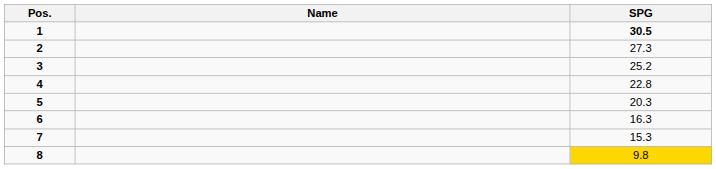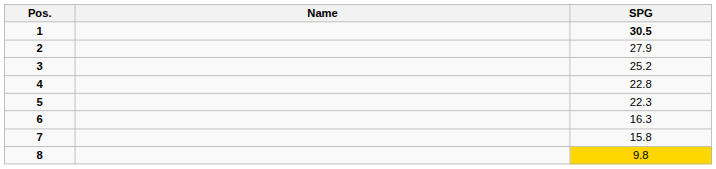 <table class="wikitable" style="width:80%;">
 <tr>
 <th style="width:10%;">Pos.</th>
 <th style="width:70%;">Name</th>
 <th style="width:20%;">SPG</th>
 </tr>
 <tr>
 <td align=center><strong>1</strong></td>
 <td><strong></strong></td>
 <td align=center><strong>30.5</strong></td>
 </tr>
 <tr>
 <td align=center><strong>2</strong></td>
 <td></td>
-<td align=center>27.3</td>
+<td align=center>27.9</td>
 </tr>
 <tr>
 <td align=center><strong>3</strong></td>
 <td></td>
 <td align=center>25.2</td>
 </tr>
 <tr>
 <td align=center><strong>4</strong></td>
 <td></td>
 <td align=center>22.8</td>
 </tr>
 <tr>
 <td align=center><strong>5</strong></td>
 <td></td>
-<td align=center>20.3</td>
+<td align=center>22.3</td>
 </tr>
 <tr>
 <td align=center><strong>6</strong></td>
 <td></td>
 <td align=center>16.3</td>
 </tr>
 <tr>
 <td align=center><strong>7</strong></td>
 <td></td>
-<td align=center>15.3</td>
+<td align=center>15.8</td>
 </tr>
 <tr>
 <td align=center><strong>8</strong></td>
 <td></td>
 <td align=center style="background: gold;">9.8</td>
 </tr>
 </table>
